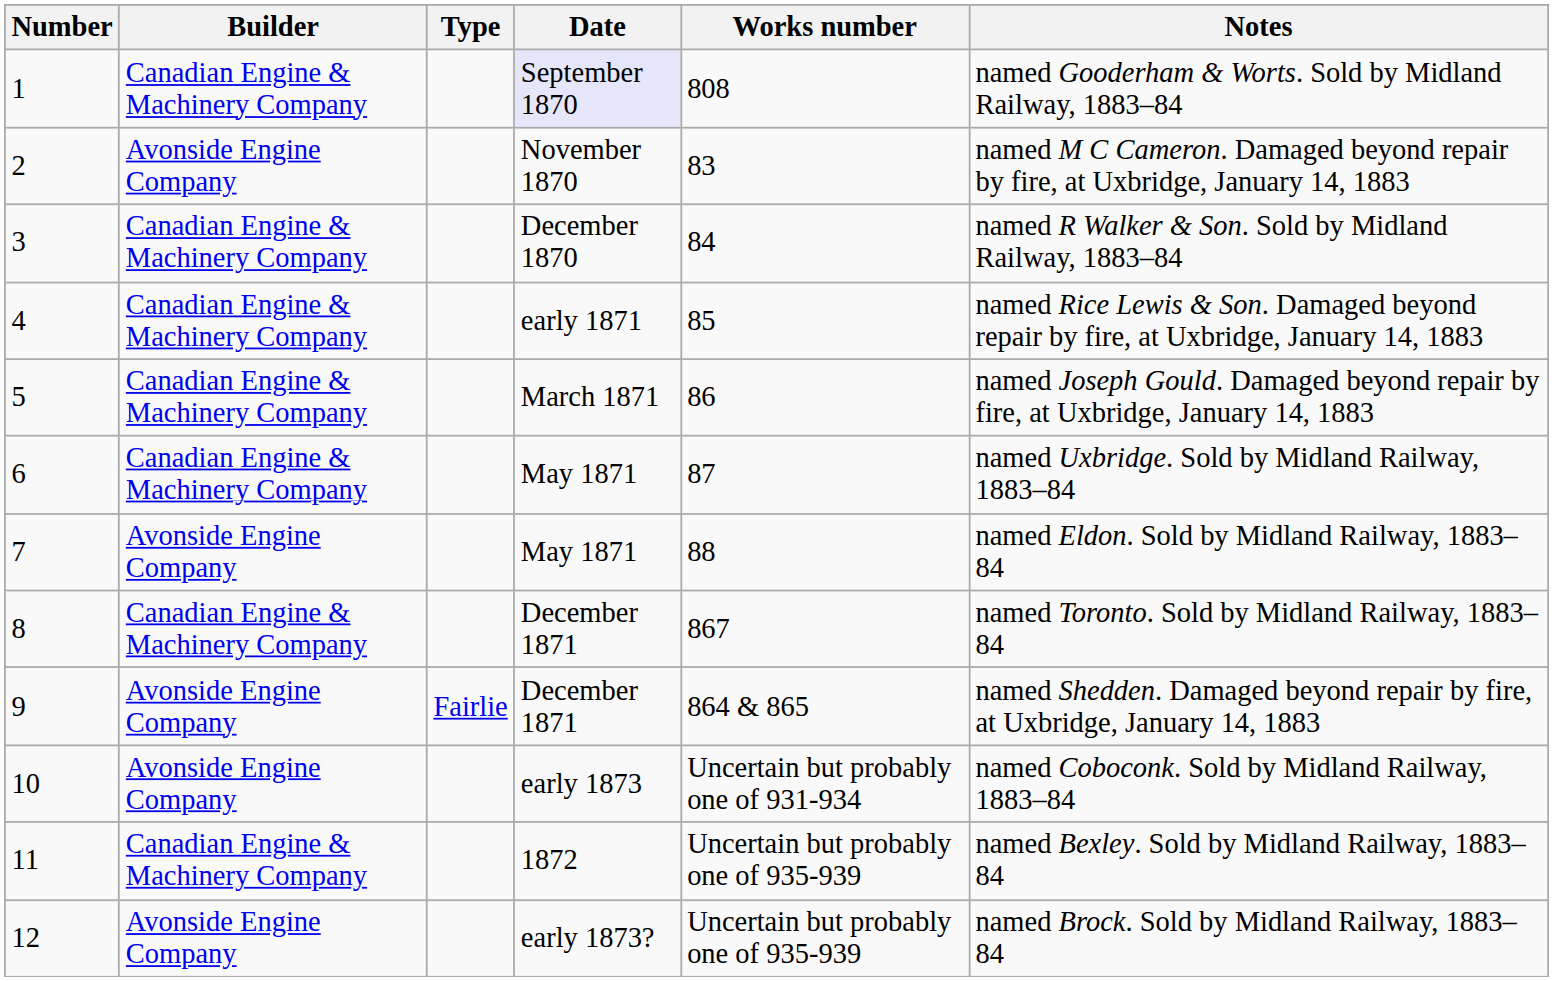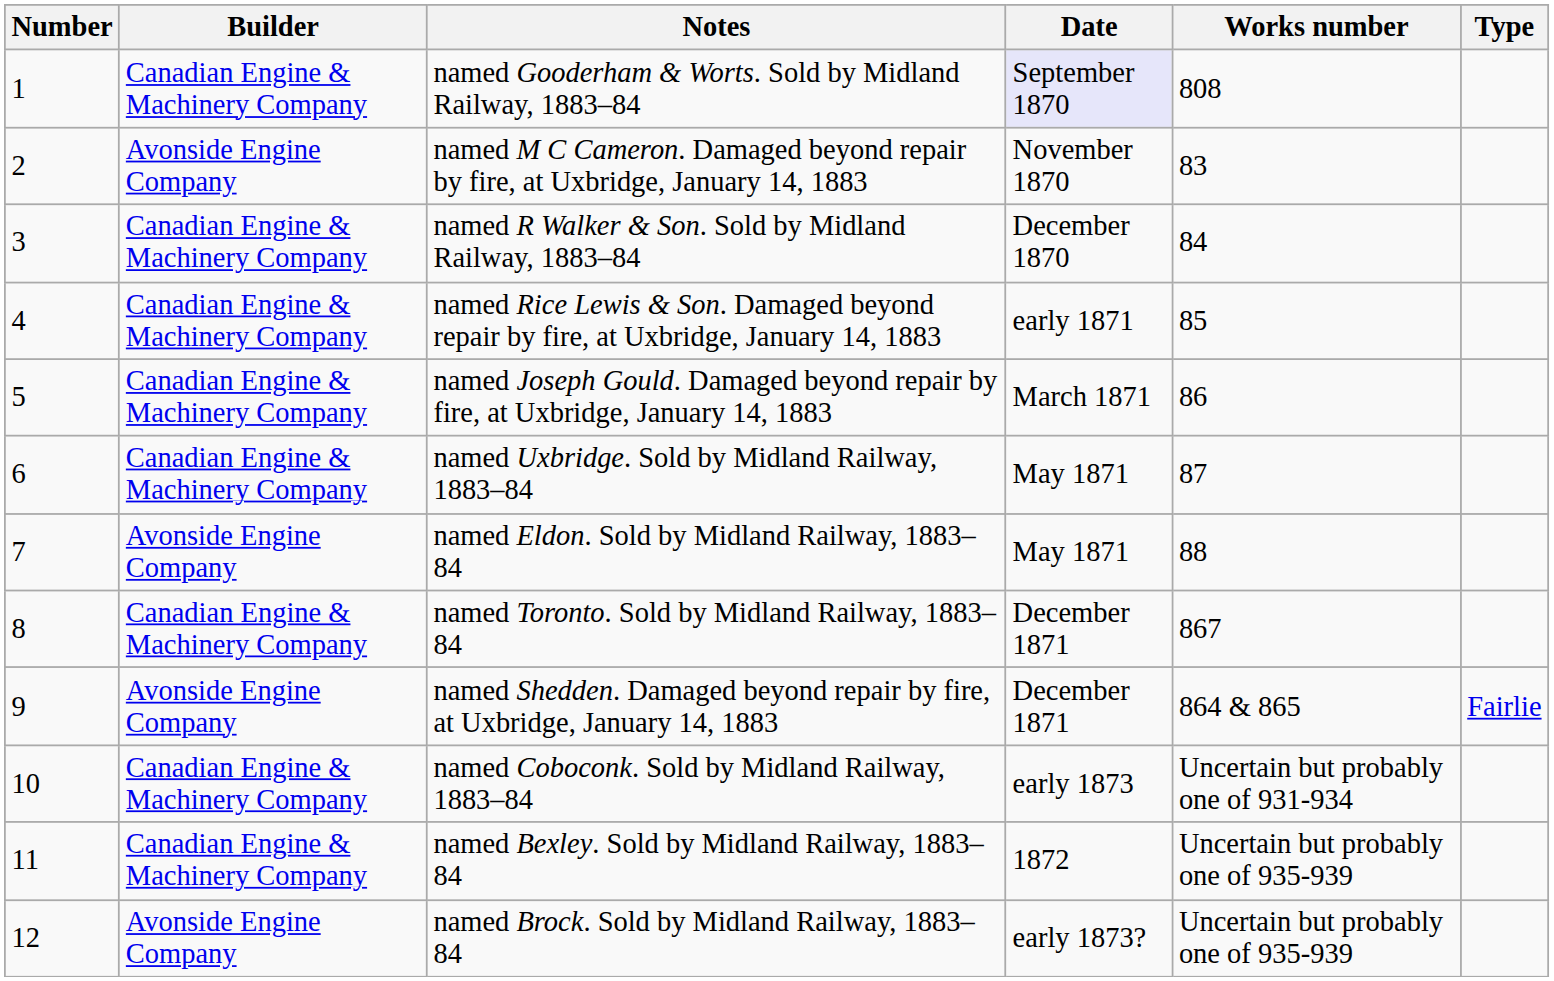 <table class="wikitable sortable">
 <tr>
 <th>Number</th>
 <th>Builder</th>
-<th>Type</th>
+<th>Notes</th>
 <th>Date</th>
 <th>Works number</th>
-<th>Notes</th>
+<th>Type</th>
 </tr>
 <tr>
 <td>1</td>
 <td><a href='#'>Canadian Engine & Machinery Company</a></td>
-<td></td>
+<td>named <em>Gooderham & Worts</em>. Sold by Midland Railway, 1883–84</td>
 <td style="background: lavender;">September 1870</td>
 <td>808</td>
-<td>named <em>Gooderham & Worts</em>. Sold by Midland Railway, 1883–84</td>
+<td></td>
 </tr>
 <tr>
 <td>2</td>
 <td><a href='#'>Avonside Engine Company</a></td>
-<td></td>
+<td>named <em>M C Cameron</em>. Damaged beyond repair by fire, at Uxbridge, January 14, 1883</td>
 <td>November 1870</td>
 <td>83</td>
-<td>named <em>M C Cameron</em>. Damaged beyond repair by fire, at Uxbridge, January 14, 1883</td>
+<td></td>
 </tr>
 <tr>
 <td>3</td>
 <td><a href='#'>Canadian Engine & Machinery Company</a></td>
-<td></td>
+<td>named <em> R Walker & Son</em>. Sold by Midland Railway, 1883–84</td>
 <td>December 1870</td>
 <td>84</td>
-<td>named <em> R Walker & Son</em>. Sold by Midland Railway, 1883–84</td>
+<td></td>
 </tr>
 <tr>
 <td>4</td>
 <td><a href='#'>Canadian Engine & Machinery Company</a></td>
-<td></td>
+<td>named <em>Rice Lewis & Son</em>. Damaged beyond repair by fire, at Uxbridge, January 14, 1883</td>
 <td>early 1871</td>
 <td>85</td>
-<td>named <em>Rice Lewis & Son</em>. Damaged beyond repair by fire, at Uxbridge, January 14, 1883</td>
+<td></td>
 </tr>
 <tr>
 <td>5</td>
 <td><a href='#'>Canadian Engine & Machinery Company</a></td>
-<td></td>
+<td>named <em>Joseph Gould</em>. Damaged beyond repair by fire, at Uxbridge, January 14, 1883</td>
 <td>March 1871</td>
 <td>86</td>
-<td>named <em>Joseph Gould</em>. Damaged beyond repair by fire, at Uxbridge, January 14, 1883</td>
+<td></td>
 </tr>
 <tr>
 <td>6</td>
 <td><a href='#'>Canadian Engine & Machinery Company</a></td>
-<td></td>
+<td>named <em>Uxbridge</em>. Sold by Midland Railway, 1883–84</td>
 <td>May 1871</td>
 <td>87</td>
-<td>named <em>Uxbridge</em>. Sold by Midland Railway, 1883–84</td>
+<td></td>
 </tr>
 <tr>
 <td>7</td>
 <td><a href='#'>Avonside Engine Company</a></td>
-<td></td>
+<td>named <em>Eldon</em>. Sold by Midland Railway, 1883–84</td>
 <td>May 1871</td>
 <td>88</td>
-<td>named <em>Eldon</em>. Sold by Midland Railway, 1883–84</td>
+<td></td>
 </tr>
 <tr>
 <td>8</td>
 <td><a href='#'>Canadian Engine & Machinery Company</a></td>
-<td></td>
+<td>named <em>Toronto</em>. Sold by Midland Railway, 1883–84</td>
 <td>December 1871</td>
 <td>867</td>
-<td>named <em>Toronto</em>. Sold by Midland Railway, 1883–84</td>
+<td></td>
 </tr>
 <tr>
 <td>9</td>
 <td><a href='#'>Avonside Engine Company</a></td>
-<td> <a href='#'>Fairlie</a></td>
+<td>named <em>Shedden</em>. Damaged beyond repair by fire, at Uxbridge, January 14, 1883</td>
 <td>December 1871</td>
 <td>864 & 865</td>
-<td>named <em>Shedden</em>. Damaged beyond repair by fire, at Uxbridge, January 14, 1883</td>
+<td> <a href='#'>Fairlie</a></td>
 </tr>
 <tr>
 <td>10</td>
-<td><a href='#'>Avonside Engine Company</a></td>
-<td></td>
+<td><a href='#'>Canadian Engine & Machinery Company</a></td>
+<td>named <em>Coboconk</em>. Sold by Midland Railway, 1883–84</td>
 <td>early 1873</td>
 <td>Uncertain but probably one of 931-934</td>
-<td>named <em>Coboconk</em>. Sold by Midland Railway, 1883–84</td>
+<td></td>
 </tr>
 <tr>
 <td>11</td>
 <td><a href='#'>Canadian Engine & Machinery Company</a></td>
-<td></td>
+<td>named <em>Bexley</em>. Sold by Midland Railway, 1883–84</td>
 <td>1872</td>
 <td>Uncertain but probably one of 935-939</td>
-<td>named <em>Bexley</em>. Sold by Midland Railway, 1883–84</td>
+<td></td>
 </tr>
 <tr>
 <td>12</td>
 <td><a href='#'>Avonside Engine Company</a></td>
-<td></td>
+<td>named <em>Brock</em>. Sold by Midland Railway, 1883–84</td>
 <td>early 1873?</td>
 <td>Uncertain but probably one of 935-939</td>
-<td>named <em>Brock</em>. Sold by Midland Railway, 1883–84</td>
+<td></td>
 </tr>
 </table>
